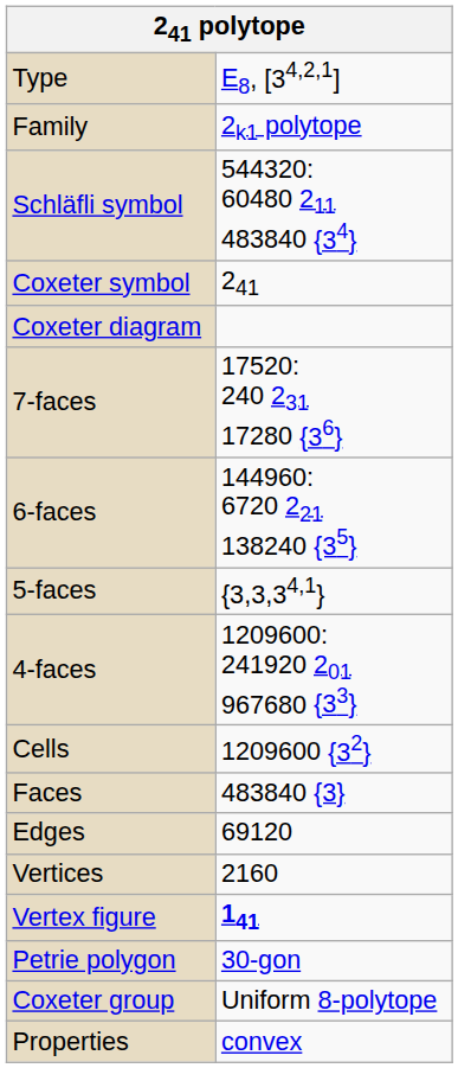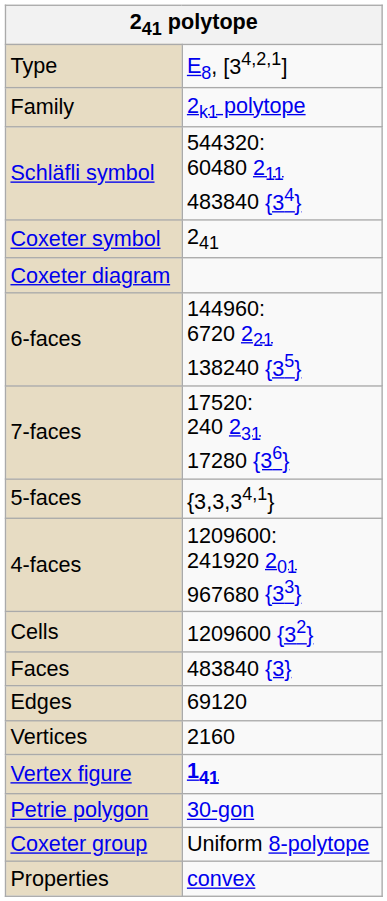 <table class="wikitable" align="right" style="margin-left:10px" width="280">
 <tr>
 <th bgcolor=#e7dcc3 colspan=2>2<sub>41</sub> polytope</th>
 </tr>
 <tr>
 <td bgcolor=#e7dcc3>Type</td>
 <td><a href='#'>E<sub>8</sub></a>, [3<sup>4,2,1</sup>]</td>
 </tr>
 <tr>
 <td bgcolor=#e7dcc3>Family</td>
 <td><a href='#'>2<sub>k1</sub> polytope</a></td>
 </tr>
 <tr>
 <td bgcolor=#e7dcc3><a href='#'>Schläfli symbol</a></td>
 <td>544320:<br>60480 <a href='#'>2<sub>11</sub></a><br>483840 <a href='#'>{3<sup>4</sup>}</a></td>
 </tr>
 <tr>
 <td bgcolor=#e7dcc3><a href='#'>Coxeter symbol</a></td>
 <td>2<sub>41</sub></td>
 </tr>
 <tr>
 <td bgcolor=#e7dcc3><a href='#'>Coxeter diagram</a></td>
 <td></td>
 </tr>
 <tr>
+<td bgcolor=#e7dcc3>6-faces</td>
+<td>144960:<br>6720 <a href='#'>2<sub>21</sub></a><br>138240 <a href='#'>{3<sup>5</sup>}</a></td>
+</tr>
+<tr>
 <td bgcolor=#e7dcc3>7-faces</td>
 <td>17520:<br>240 <a href='#'>2<sub>31</sub></a><br>17280 <a href='#'>{3<sup>6</sup>}</a></td>
-</tr>
-<tr>
-<td bgcolor=#e7dcc3>6-faces</td>
-<td>144960:<br>6720 <a href='#'>2<sub>21</sub></a><br>138240 <a href='#'>{3<sup>5</sup>}</a></td>
 </tr>
 <tr>
 <td bgcolor=#e7dcc3>5-faces</td>
 <td>{3,3,3<sup>4,1</sup>}</td>
 </tr>
 <tr>
 <td bgcolor=#e7dcc3>4-faces</td>
 <td>1209600:<br>241920 <a href='#'>2<sub>01</sub></a><br>967680 <a href='#'>{3<sup>3</sup>}</a></td>
 </tr>
 <tr>
 <td bgcolor=#e7dcc3>Cells</td>
 <td>1209600 <a href='#'>{3<sup>2</sup>}</a></td>
 </tr>
 <tr>
 <td bgcolor=#e7dcc3>Faces</td>
 <td>483840 <a href='#'>{3}</a></td>
 </tr>
 <tr>
 <td bgcolor=#e7dcc3>Edges</td>
 <td>69120</td>
 </tr>
 <tr>
 <td bgcolor=#e7dcc3>Vertices</td>
 <td>2160</td>
 </tr>
 <tr>
 <td bgcolor=#e7dcc3><a href='#'>Vertex figure</a></td>
 <td><strong><a href='#'>1<sub>41</sub></a></strong></td>
 </tr>
 <tr>
 <td bgcolor=#e7dcc3><a href='#'>Petrie polygon</a></td>
 <td><a href='#'>30-gon</a></td>
 </tr>
 <tr>
 <td bgcolor=#e7dcc3><a href='#'>Coxeter group</a></td>
 <td>Uniform <a href='#'>8-polytope</a></td>
 </tr>
 <tr>
 <td bgcolor=#e7dcc3>Properties</td>
 <td><a href='#'>convex</a></td>
 </tr>
 </table>
